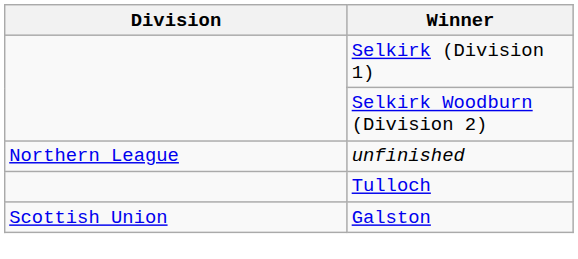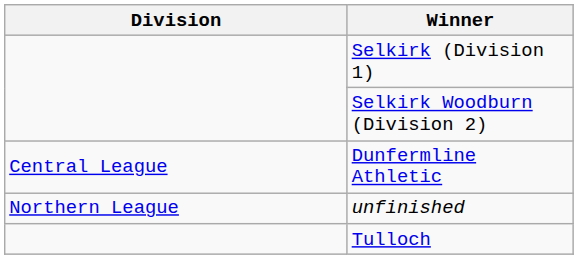 <table class="wikitable">
 <tr>
 <th width=230>Division</th>
 <th width=150>Winner</th>
 </tr>
 <tr>
 <td rowspan = "2"></td>
 <td><a href='#'>Selkirk</a> (Division 1)</td>
 </tr>
 <tr>
 <td><a href='#'>Selkirk Woodburn</a> (Division 2)</td>
 </tr>
 <tr>
+<td><a href='#'>Central League</a></td>
+<td><a href='#'>Dunfermline Athletic</a></td>
+</tr>
+<tr>
 <td><a href='#'>Northern League</a></td>
 <td><em>unfinished</em></td>
 </tr>
 <tr>
 <td></td>
 <td><a href='#'>Tulloch</a></td>
 </tr>
-<tr>
-<td><a href='#'>Scottish Union</a></td>
-<td><a href='#'>Galston</a></td>
-</tr>
 </table>
